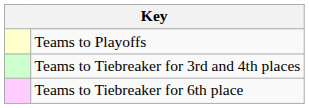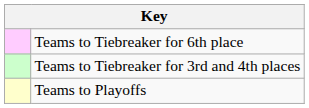 <table class="wikitable" style="text-align: center;">
 <tr>
 <th colspan=2>Key</th>
 </tr>
 <tr>
-<td style="background:#ffffcc; width:20px;"></td>
-<td align=left>Teams to Playoffs</td>
+<td style="background:#ffccff; width:20px;"></td>
+<td align=left>Teams to Tiebreaker for 6th place</td>
 </tr>
 <tr>
 <td style="background:#ccffcc; width:20px;"></td>
 <td align=left>Teams to Tiebreaker for 3rd and 4th places</td>
 </tr>
 <tr>
-<td style="background:#ffccff; width:20px;"></td>
-<td align=left>Teams to Tiebreaker for 6th place</td>
+<td style="background:#ffffcc; width:20px;"></td>
+<td align=left>Teams to Playoffs</td>
 </tr>
 </table>
